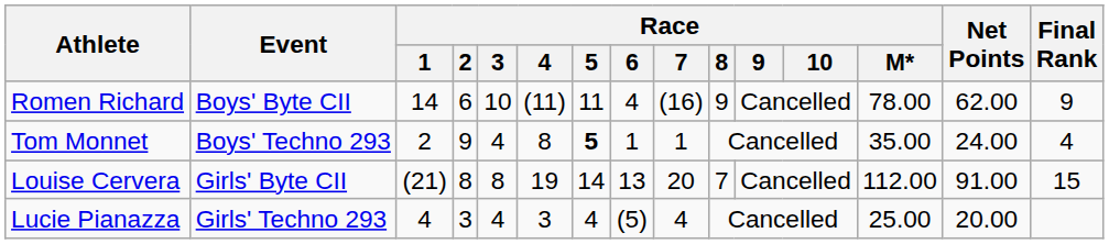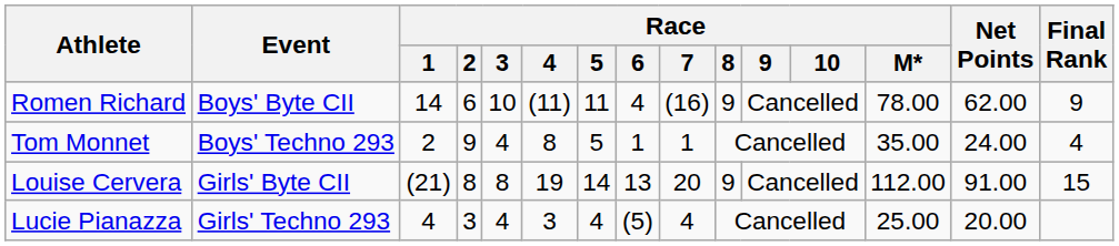 <table class="wikitable" style="font-size:90%">
 <tr>
 <th rowspan="2">Athlete</th>
 <th rowspan="2">Event</th>
 <th colspan=11>Race</th>
 <th rowspan=2>Net<br>Points</th>
 <th rowspan=2>Final <br>Rank</th>
 </tr>
 <tr style="font-size:95%">
 <th>1</th>
 <th>2</th>
 <th>3</th>
 <th>4</th>
 <th>5</th>
 <th>6</th>
 <th>7</th>
 <th>8</th>
 <th>9</th>
 <th>10</th>
 <th>M*</th>
 </tr>
 <tr align=center>
 <td align=left><a href='#'>Romen Richard</a></td>
 <td align=left><a href='#'>Boys' Byte CII</a></td>
 <td>14</td>
 <td>6</td>
 <td>10</td>
 <td>(11)</td>
 <td>11</td>
 <td>4</td>
 <td>(16)</td>
 <td>9</td>
 <td colspan=2>Cancelled</td>
 <td>78.00</td>
 <td>62.00</td>
 <td>9</td>
 </tr>
 <tr align=center>
 <td align=left><a href='#'>Tom Monnet</a></td>
 <td align=left><a href='#'>Boys' Techno 293</a></td>
 <td>2</td>
 <td>9</td>
 <td>4</td>
 <td>8</td>
-<td><strong>5</strong></td>
+<td>5</td>
 <td>1</td>
 <td>1</td>
 <td colspan=3>Cancelled</td>
 <td>35.00</td>
 <td>24.00</td>
 <td>4</td>
 </tr>
 <tr align=center>
 <td align=left><a href='#'>Louise Cervera</a></td>
 <td align=left><a href='#'>Girls' Byte CII</a></td>
 <td>(21)</td>
 <td>8</td>
 <td>8</td>
 <td>19</td>
 <td>14</td>
 <td>13</td>
 <td>20</td>
-<td>7</td>
+<td>9</td>
 <td colspan=2>Cancelled</td>
 <td>112.00</td>
 <td>91.00</td>
 <td>15</td>
 </tr>
 <tr align=center>
 <td align=left><a href='#'>Lucie Pianazza</a></td>
 <td align=left><a href='#'>Girls' Techno 293</a></td>
 <td>4</td>
 <td>3</td>
 <td>4</td>
 <td>3</td>
 <td>4</td>
 <td>(5)</td>
 <td>4</td>
 <td colspan=3>Cancelled</td>
 <td>25.00</td>
 <td>20.00</td>
 <td></td>
 </tr>
 </table>
